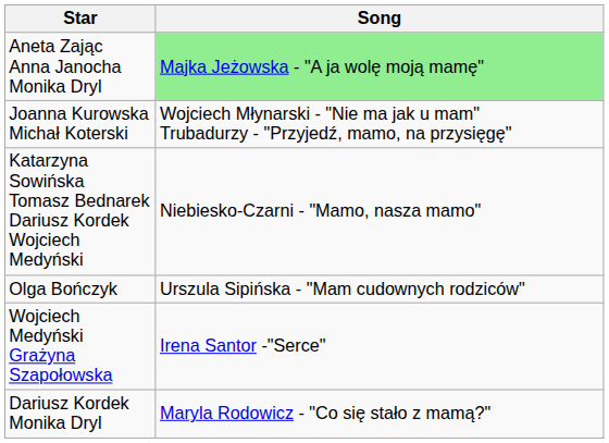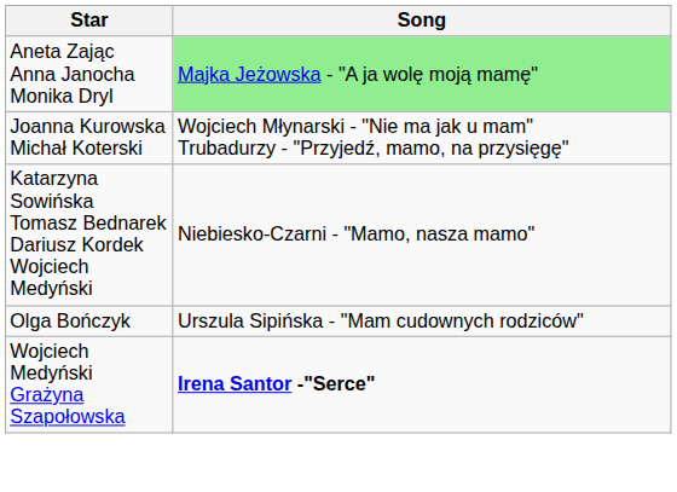 <table class="wikitable">
 <tr>
 <th style="width:130px;">Star</th>
 <th style="width:400px;">Song</th>
 </tr>
 <tr>
 <td>Aneta Zając <br> Anna Janocha <br> Monika Dryl</td>
 <td style="background: lightgreen;"><a href='#'>Majka Jeżowska</a> - "A ja wolę moją mamę"</td>
 </tr>
 <tr>
 <td>Joanna Kurowska <br> Michał Koterski</td>
 <td>Wojciech Młynarski - "Nie ma jak u mam" <br> Trubadurzy - "Przyjedź, mamo, na przysięgę"</td>
 </tr>
 <tr>
 <td>Katarzyna Sowińska <br> Tomasz Bednarek <br> Dariusz Kordek <br> Wojciech Medyński</td>
 <td>Niebiesko-Czarni - "Mamo, nasza mamo"</td>
 </tr>
 <tr>
 <td>Olga Bończyk</td>
 <td>Urszula Sipińska - "Mam cudownych rodziców"</td>
 </tr>
 <tr>
 <td>Wojciech Medyński <br> <a href='#'>Grażyna Szapołowska</a></td>
-<td><a href='#'>Irena Santor</a>  -"Serce"</td>
-</tr>
-<tr>
-<td>Dariusz Kordek <br> Monika Dryl</td>
-<td><a href='#'>Maryla Rodowicz</a> - "Co się stało z mamą?"</td>
+<td><strong><a href='#'>Irena Santor</a>  -"Serce"</strong></td>
 </tr>
 </table>
